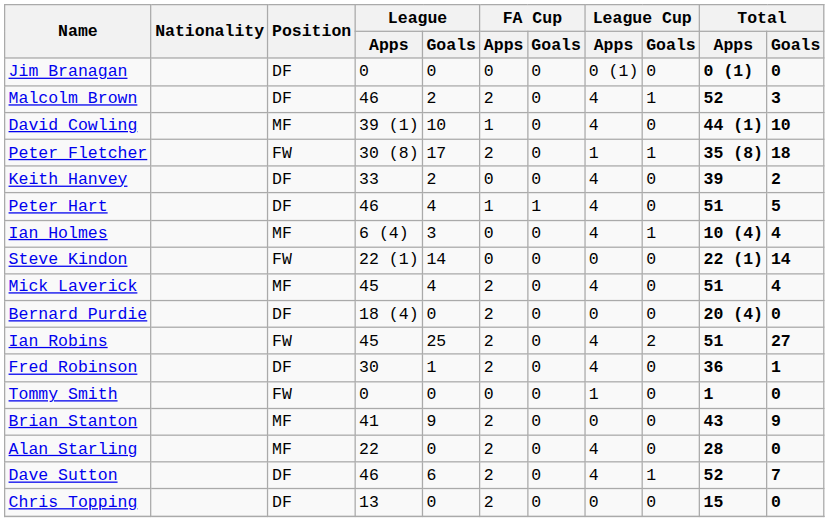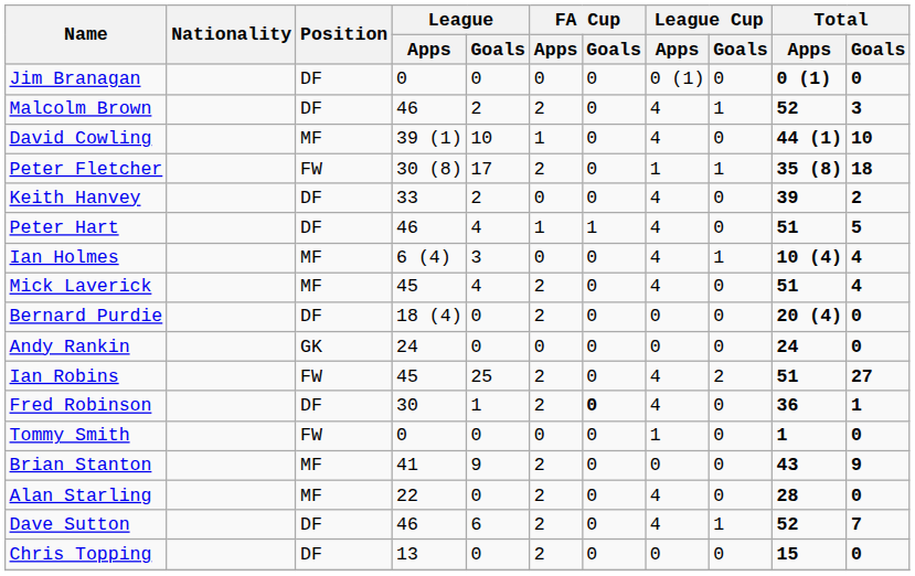 <table class="wikitable sortable">
 <tr>
 <th scope=col rowspan=2>Name</th>
 <th scope=col rowspan=2>Nationality</th>
 <th scope=col rowspan=2>Position</th>
 <th colspan=2>League</th>
 <th colspan=2>FA Cup</th>
 <th colspan=2>League Cup</th>
 <th colspan=2>Total</th>
 </tr>
 <tr>
 <th>Apps</th>
 <th>Goals</th>
 <th>Apps</th>
 <th>Goals</th>
 <th>Apps</th>
 <th>Goals</th>
 <th>Apps</th>
 <th>Goals</th>
 </tr>
 <tr>
 <td><a href='#'>Jim Branagan</a></td>
 <td></td>
 <td>DF</td>
 <td>0</td>
 <td>0</td>
 <td>0</td>
 <td>0</td>
 <td>0 (1)</td>
 <td>0</td>
 <td><strong>0 (1)</strong></td>
 <td><strong>0</strong></td>
 </tr>
 <tr>
 <td><a href='#'>Malcolm Brown</a></td>
 <td></td>
 <td>DF</td>
 <td>46</td>
 <td>2</td>
 <td>2</td>
 <td>0</td>
 <td>4</td>
 <td>1</td>
 <td><strong>52</strong></td>
 <td><strong>3</strong></td>
 </tr>
 <tr>
 <td><a href='#'>David Cowling</a></td>
 <td></td>
 <td>MF</td>
 <td>39 (1)</td>
 <td>10</td>
 <td>1</td>
 <td>0</td>
 <td>4</td>
 <td>0</td>
 <td><strong>44 (1)</strong></td>
 <td><strong>10</strong></td>
 </tr>
 <tr>
 <td><a href='#'>Peter Fletcher</a></td>
 <td></td>
 <td>FW</td>
 <td>30 (8)</td>
 <td>17</td>
 <td>2</td>
 <td>0</td>
 <td>1</td>
 <td>1</td>
 <td><strong>35 (8)</strong></td>
 <td><strong>18</strong></td>
 </tr>
 <tr>
 <td><a href='#'>Keith Hanvey</a></td>
 <td></td>
 <td>DF</td>
 <td>33</td>
 <td>2</td>
 <td>0</td>
 <td>0</td>
 <td>4</td>
 <td>0</td>
 <td><strong>39</strong></td>
 <td><strong>2</strong></td>
 </tr>
 <tr>
 <td><a href='#'>Peter Hart</a></td>
 <td></td>
 <td>DF</td>
 <td>46</td>
 <td>4</td>
 <td>1</td>
 <td>1</td>
 <td>4</td>
 <td>0</td>
 <td><strong>51</strong></td>
 <td><strong>5</strong></td>
 </tr>
 <tr>
 <td><a href='#'>Ian Holmes</a></td>
 <td></td>
 <td>MF</td>
 <td>6 (4)</td>
 <td>3</td>
 <td>0</td>
 <td>0</td>
 <td>4</td>
 <td>1</td>
 <td><strong>10 (4)</strong></td>
 <td><strong>4</strong></td>
 </tr>
 <tr>
-<td><a href='#'>Steve Kindon</a></td>
-<td></td>
-<td>FW</td>
-<td>22 (1)</td>
-<td>14</td>
-<td>0</td>
-<td>0</td>
-<td>0</td>
-<td>0</td>
-<td><strong>22 (1)</strong></td>
-<td><strong>14</strong></td>
-</tr>
-<tr>
 <td><a href='#'>Mick Laverick</a></td>
 <td></td>
 <td>MF</td>
 <td>45</td>
 <td>4</td>
 <td>2</td>
 <td>0</td>
 <td>4</td>
 <td>0</td>
 <td><strong>51</strong></td>
 <td><strong>4</strong></td>
 </tr>
 <tr>
 <td><a href='#'>Bernard Purdie</a></td>
 <td></td>
 <td>DF</td>
 <td>18 (4)</td>
 <td>0</td>
 <td>2</td>
 <td>0</td>
 <td>0</td>
 <td>0</td>
 <td><strong>20 (4)</strong></td>
 <td><strong>0</strong></td>
 </tr>
 <tr>
+<td><a href='#'>Andy Rankin</a></td>
+<td></td>
+<td>GK</td>
+<td>24</td>
+<td>0</td>
+<td>0</td>
+<td>0</td>
+<td>0</td>
+<td>0</td>
+<td><strong>24</strong></td>
+<td><strong>0</strong></td>
+</tr>
+<tr>
 <td><a href='#'>Ian Robins</a></td>
 <td></td>
 <td>FW</td>
 <td>45</td>
 <td>25</td>
 <td>2</td>
 <td>0</td>
 <td>4</td>
 <td>2</td>
 <td><strong>51</strong></td>
 <td><strong>27</strong></td>
 </tr>
 <tr>
 <td><a href='#'>Fred Robinson</a></td>
 <td></td>
 <td>DF</td>
 <td>30</td>
 <td>1</td>
 <td>2</td>
-<td>0</td>
+<td><strong>0</strong></td>
 <td>4</td>
 <td>0</td>
 <td><strong>36</strong></td>
 <td><strong>1</strong></td>
 </tr>
 <tr>
 <td><a href='#'>Tommy Smith</a></td>
 <td></td>
 <td>FW</td>
 <td>0</td>
 <td>0</td>
 <td>0</td>
 <td>0</td>
 <td>1</td>
 <td>0</td>
 <td><strong>1</strong></td>
 <td><strong>0</strong></td>
 </tr>
 <tr>
 <td><a href='#'>Brian Stanton</a></td>
 <td></td>
 <td>MF</td>
 <td>41</td>
 <td>9</td>
 <td>2</td>
 <td>0</td>
 <td>0</td>
 <td>0</td>
 <td><strong>43</strong></td>
 <td><strong>9</strong></td>
 </tr>
 <tr>
 <td><a href='#'>Alan Starling</a></td>
 <td></td>
 <td>MF</td>
 <td>22</td>
 <td>0</td>
 <td>2</td>
 <td>0</td>
 <td>4</td>
 <td>0</td>
 <td><strong>28</strong></td>
 <td><strong>0</strong></td>
 </tr>
 <tr>
 <td><a href='#'>Dave Sutton</a></td>
 <td></td>
 <td>DF</td>
 <td>46</td>
 <td>6</td>
 <td>2</td>
 <td>0</td>
 <td>4</td>
 <td>1</td>
 <td><strong>52</strong></td>
 <td><strong>7</strong></td>
 </tr>
 <tr>
 <td><a href='#'>Chris Topping</a></td>
 <td></td>
 <td>DF</td>
 <td>13</td>
 <td>0</td>
 <td>2</td>
 <td>0</td>
 <td>0</td>
 <td>0</td>
 <td><strong>15</strong></td>
 <td><strong>0</strong></td>
 </tr>
 <tr>
 </tr>
 </table>
